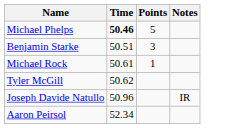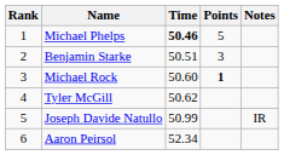 <table class="wikitable" style="text-align:center">
 <tr>
+<th>Rank</th>
 <th>Name</th>
 <th>Time</th>
 <th>Points</th>
 <th>Notes</th>
 </tr>
 <tr>
+<td>1</td>
 <td align="left"> <a href='#'>Michael Phelps</a></td>
 <td><strong>50.46</strong></td>
 <td>5</td>
 <td></td>
 </tr>
 <tr>
+<td>2</td>
 <td align="left"> <a href='#'>Benjamin Starke</a></td>
 <td>50.51</td>
 <td>3</td>
 <td></td>
 </tr>
 <tr>
+<td>3</td>
 <td align="left"> <a href='#'>Michael Rock</a></td>
-<td>50.61</td>
-<td>1</td>
+<td>50.60</td>
+<td><strong>1</strong></td>
 <td></td>
 </tr>
 <tr>
+<td>4</td>
 <td align="left"> <a href='#'>Tyler McGill</a></td>
 <td>50.62</td>
 <td></td>
 <td></td>
 </tr>
 <tr>
+<td>5</td>
 <td align="left"> <a href='#'>Joseph Davide Natullo</a></td>
-<td>50.96</td>
+<td>50.99</td>
 <td></td>
 <td>IR</td>
 </tr>
 <tr>
+<td>6</td>
 <td align="left"> <a href='#'>Aaron Peirsol</a></td>
 <td>52.34</td>
 <td></td>
 <td></td>
 </tr>
 </table>
